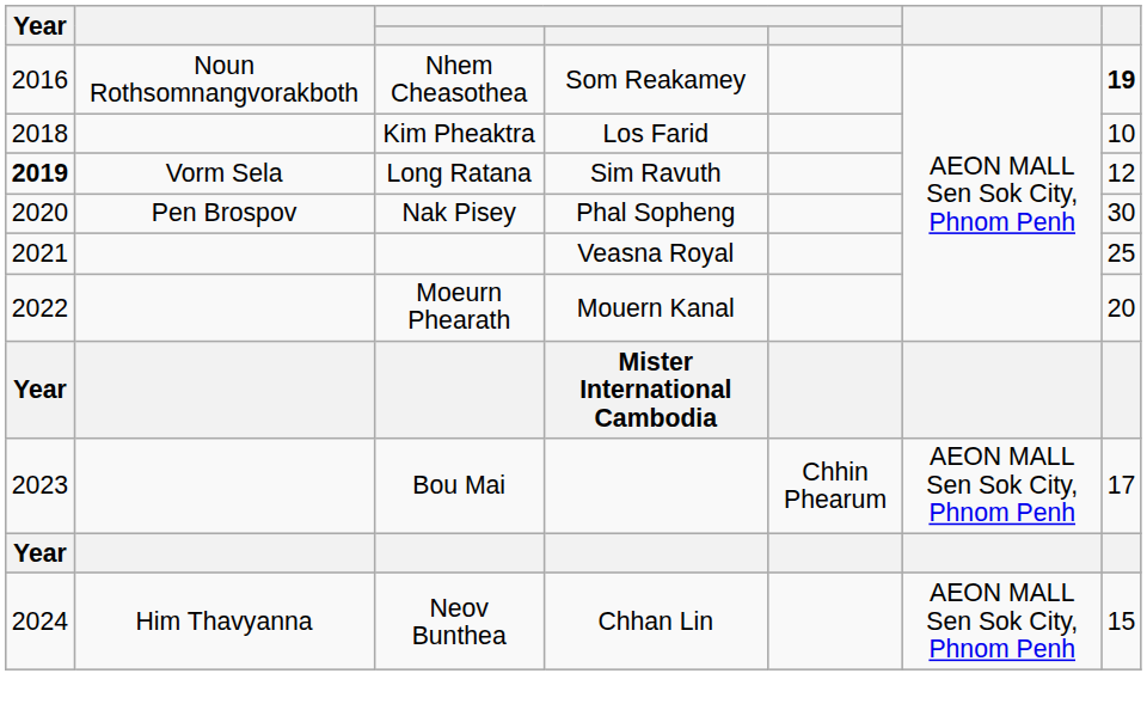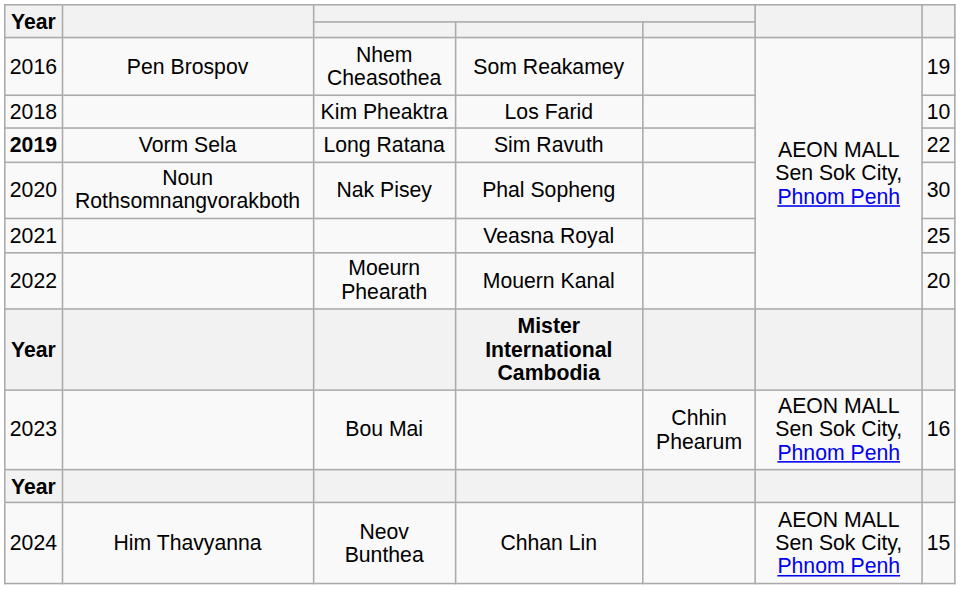 <table class="wikitable sortable" style="font-size: 85%; text-align:center">
 <tr>
 <th rowspan="2">Year</th>
 <th rowspan="2"><strong></strong></th>
 <th colspan="3"></th>
 <th rowspan="2"><strong></strong></th>
 <th rowspan="2"><strong></strong></th>
 </tr>
 <tr>
 <th></th>
 <th></th>
 <th></th>
 </tr>
 <tr>
 <td>2016</td>
-<td>Noun Rothsomnangvorakboth</td>
+<td>Pen Brospov</td>
 <td>Nhem Cheasothea</td>
 <td>Som Reakamey</td>
 <td></td>
 <td rowspan="6">AEON MALL Sen Sok City, <a href='#'>Phnom Penh</a></td>
-<td><strong>19</strong></td>
+<td>19</td>
 </tr>
 <tr>
 <td>2018</td>
 <td></td>
 <td>Kim Pheaktra</td>
 <td>Los Farid</td>
 <td></td>
 <td>10</td>
 </tr>
 <tr>
 <td><strong>2019</strong></td>
 <td>Vorm Sela</td>
 <td>Long Ratana</td>
 <td>Sim Ravuth</td>
 <td></td>
-<td>12</td>
+<td>22</td>
 </tr>
 <tr>
 <td>2020</td>
-<td>Pen Brospov</td>
+<td>Noun Rothsomnangvorakboth</td>
 <td>Nak Pisey</td>
 <td>Phal Sopheng</td>
 <td></td>
 <td>30</td>
 </tr>
 <tr>
 <td>2021</td>
 <td></td>
 <td></td>
 <td>Veasna Royal</td>
 <td></td>
 <td>25</td>
 </tr>
 <tr>
 <td>2022</td>
 <td></td>
 <td>Moeurn Phearath</td>
 <td>Mouern Kanal</td>
 <td></td>
 <td>20</td>
 </tr>
 <tr>
 <th>Year</th>
 <th><strong></strong></th>
 <th></th>
 <th>Mister International Cambodia</th>
 <th></th>
 <th><strong></strong></th>
 <th><strong></strong></th>
 </tr>
 <tr>
 <td>2023</td>
 <td></td>
 <td>Bou Mai</td>
 <td></td>
 <td>Chhin Phearum</td>
 <td>AEON MALL Sen Sok City, <a href='#'>Phnom Penh</a></td>
-<td>17</td>
+<td>16</td>
 </tr>
 <tr>
 <th>Year</th>
 <th><strong></strong></th>
 <th></th>
 <th></th>
 <th></th>
 <th><strong></strong></th>
 <th><strong></strong></th>
 </tr>
 <tr>
 <td>2024</td>
 <td>Him Thavyanna</td>
 <td>Neov Bunthea</td>
 <td>Chhan Lin</td>
 <td></td>
 <td>AEON MALL Sen Sok City, <a href='#'>Phnom Penh</a></td>
 <td>15</td>
 </tr>
 </table>
